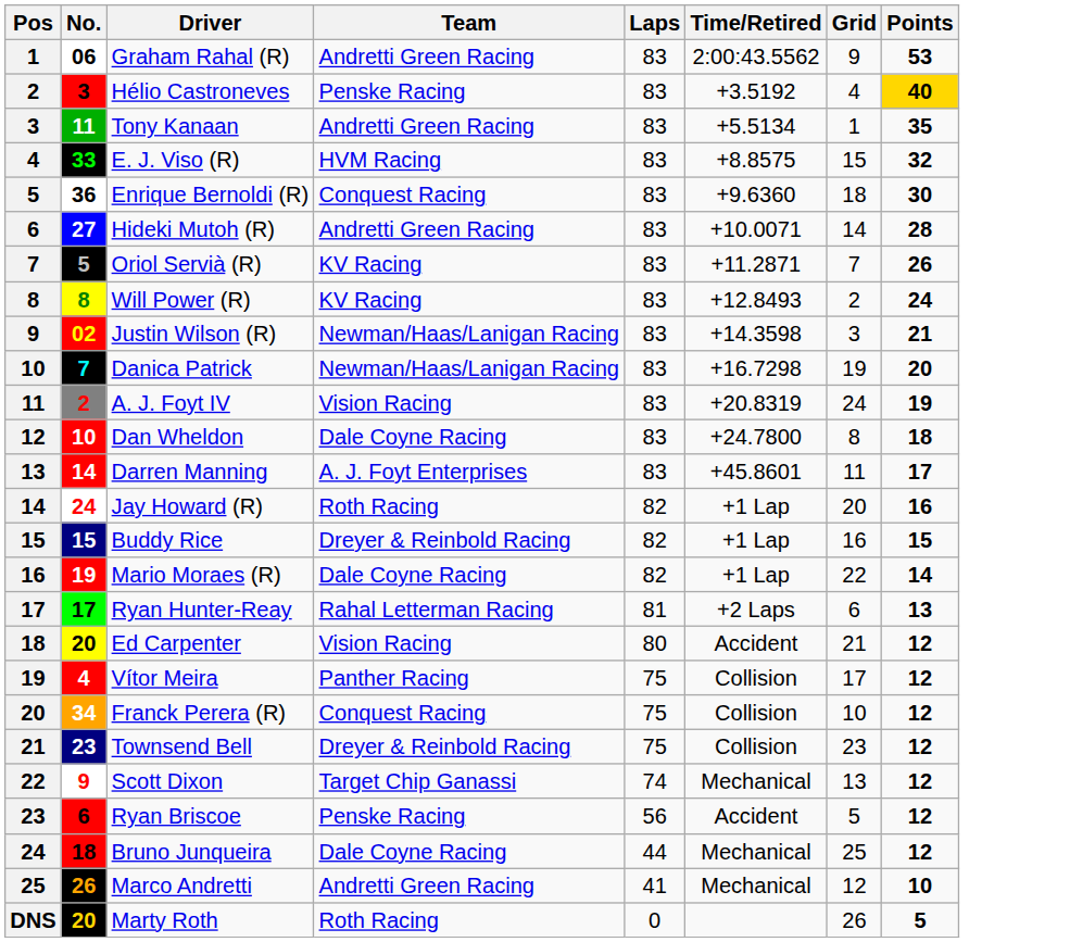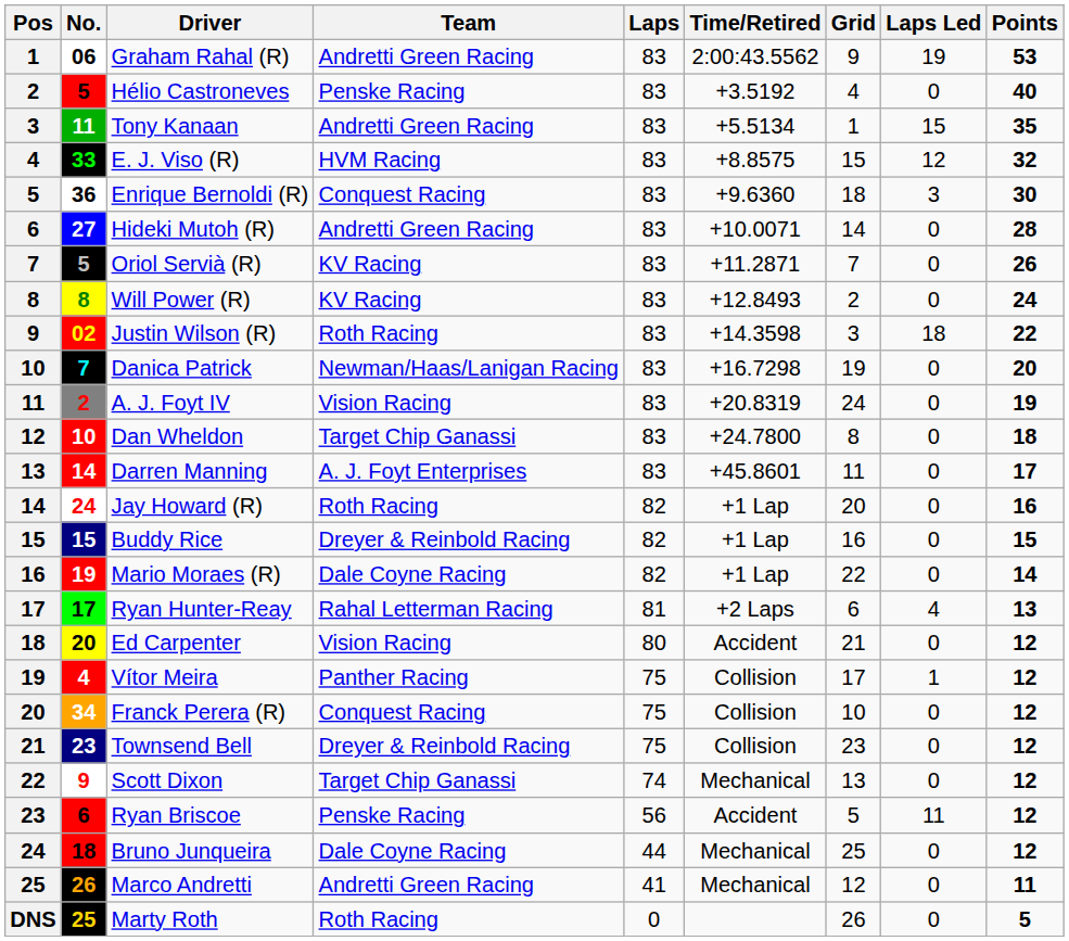 <table class="wikitable" style="font-size:95%;">
 <tr>
 <th>Pos</th>
 <th>No.</th>
 <th>Driver</th>
 <th>Team</th>
 <th>Laps</th>
 <th>Time/Retired</th>
 <th>Grid</th>
+<th>Laps Led</th>
 <th>Points</th>
 </tr>
 <tr>
 <th>1</th>
 <td style="color:black; background:white; text-align:center;"><strong>06</strong></td>
 <td> <a href='#'>Graham Rahal</a> (R)</td>
 <td><a href='#'>Andretti Green Racing</a></td>
 <td align=center>83</td>
 <td align=center>2:00:43.5562</td>
 <td align=center>9</td>
+<td align=center>19</td>
 <td align=center><strong>53</strong></td>
 </tr>
 <tr>
 <th>2</th>
-<td style="color:black; background:#f00; text-align:center;"><strong>3</strong></td>
+<td style="color:black; background:#f00; text-align:center;"><strong>5</strong></td>
 <td> <a href='#'>Hélio Castroneves</a></td>
 <td><a href='#'>Penske Racing</a></td>
 <td align=center>83</td>
 <td align=center>+3.5192</td>
 <td align=center>4</td>
-<td align=center style="background: gold;"><strong>40</strong></td>
+<td align=center>0</td>
+<td align=center><strong>40</strong></td>
 </tr>
 <tr>
 <th>3</th>
 <td style="color:white; background:#00af00; text-align:center;"><strong>11</strong></td>
 <td> <a href='#'>Tony Kanaan</a></td>
 <td><a href='#'>Andretti Green Racing</a></td>
 <td align=center>83</td>
 <td align=center>+5.5134</td>
 <td align=center>1</td>
+<td align=center>15</td>
 <td align=center><strong>35</strong></td>
 </tr>
 <tr>
 <th>4</th>
 <td style="color:lime; background:black; text-align:center;"><strong>33</strong></td>
 <td> <a href='#'>E. J. Viso</a> (R)</td>
 <td><a href='#'>HVM Racing</a></td>
 <td align=center>83</td>
 <td align=center>+8.8575</td>
 <td align=center>15</td>
+<td align=center>12</td>
 <td align=center><strong>32</strong></td>
 </tr>
 <tr>
 <th>5</th>
 <td style="color:black; background:white; text-align:center;"><strong>36</strong></td>
 <td> <a href='#'>Enrique Bernoldi</a> (R)</td>
 <td><a href='#'>Conquest Racing</a></td>
 <td align=center>83</td>
 <td align=center>+9.6360</td>
 <td align=center>18</td>
+<td align=center>3</td>
 <td align=center><strong>30</strong></td>
 </tr>
 <tr>
 <th>6</th>
 <td style="color:white; background:blue; text-align:center;"><strong>27</strong></td>
 <td> <a href='#'>Hideki Mutoh</a> (R)</td>
 <td><a href='#'>Andretti Green Racing</a></td>
 <td align=center>83</td>
 <td align=center>+10.0071</td>
 <td align=center>14</td>
+<td align=center>0</td>
 <td align=center><strong>28</strong></td>
 </tr>
 <tr>
 <th>7</th>
 <td style="color:silver; background:black; text-align:center;"><strong>5</strong></td>
 <td> <a href='#'>Oriol Servià</a> (R)</td>
 <td><a href='#'>KV Racing</a></td>
 <td align=center>83</td>
 <td align=center>+11.2871</td>
 <td align=center>7</td>
+<td align=center>0</td>
 <td align=center><strong>26</strong></td>
 </tr>
 <tr>
 <th>8</th>
 <td style="color:green; background:yellow; text-align:center;"><strong>8</strong></td>
 <td> <a href='#'>Will Power</a> (R)</td>
 <td><a href='#'>KV Racing</a></td>
 <td align=center>83</td>
 <td align=center>+12.8493</td>
 <td align=center>2</td>
+<td align=center>0</td>
 <td align=center><strong>24</strong></td>
 </tr>
 <tr>
 <th>9</th>
 <td style="color:yellow; background:red; text-align:center;"><strong>02</strong></td>
 <td> <a href='#'>Justin Wilson</a> (R)</td>
-<td><a href='#'>Newman/Haas/Lanigan Racing</a></td>
+<td><a href='#'>Roth Racing</a></td>
 <td align=center>83</td>
 <td align=center>+14.3598</td>
 <td align=center>3</td>
-<td align=center><strong>21</strong></td>
+<td align=center>18</td>
+<td align=center><strong>22</strong></td>
 </tr>
 <tr>
 <th>10</th>
 <td style="color:aqua; background:black; text-align:center;"><strong>7</strong></td>
 <td> <a href='#'>Danica Patrick</a></td>
 <td><a href='#'>Newman/Haas/Lanigan Racing</a></td>
 <td align=center>83</td>
 <td align=center>+16.7298</td>
 <td align=center>19</td>
+<td align=center>0</td>
 <td align=center><strong>20</strong></td>
 </tr>
 <tr>
 <th>11</th>
 <td style="color:red; background:gray; text-align:center;"><strong>2</strong></td>
 <td> <a href='#'>A. J. Foyt IV</a></td>
 <td><a href='#'>Vision Racing</a></td>
 <td align=center>83</td>
 <td align=center>+20.8319</td>
 <td align=center>24</td>
+<td align=center>0</td>
 <td align=center><strong>19</strong></td>
 </tr>
 <tr>
 <th>12</th>
 <td style="color:white; background:red; text-align:center;"><strong>10</strong></td>
 <td> <a href='#'>Dan Wheldon</a></td>
-<td><a href='#'>Dale Coyne Racing</a></td>
+<td><a href='#'>Target Chip Ganassi</a></td>
 <td align=center>83</td>
 <td align=center>+24.7800</td>
 <td align=center>8</td>
+<td align=center>0</td>
 <td align=center><strong>18</strong></td>
 </tr>
 <tr>
 <th>13</th>
 <td style="color:white; background:#f00; text-align:center;"><strong>14</strong></td>
 <td> <a href='#'>Darren Manning</a></td>
 <td><a href='#'>A. J. Foyt Enterprises</a></td>
 <td align=center>83</td>
 <td align=center>+45.8601</td>
 <td align=center>11</td>
+<td align=center>0</td>
 <td align=center><strong>17</strong></td>
 </tr>
 <tr>
 <th>14</th>
 <td style="color:red; background:white; text-align:center;"><strong>24</strong></td>
 <td> <a href='#'>Jay Howard</a> (R)</td>
 <td><a href='#'>Roth Racing</a></td>
 <td align=center>82</td>
 <td align=center>+1 Lap</td>
 <td align=center>20</td>
+<td align=center>0</td>
 <td align=center><strong>16</strong></td>
 </tr>
 <tr>
 <th>15</th>
 <td style="color:white; background:navy; text-align:center;"><strong>15</strong></td>
 <td> <a href='#'>Buddy Rice</a></td>
 <td><a href='#'>Dreyer & Reinbold Racing</a></td>
 <td align=center>82</td>
 <td align=center>+1 Lap</td>
 <td align=center>16</td>
+<td align=center>0</td>
 <td align=center><strong>15</strong></td>
 </tr>
 <tr>
 <th>16</th>
 <td style="color:white; background:red; text-align:center;"><strong>19</strong></td>
 <td> <a href='#'>Mario Moraes</a> (R)</td>
 <td><a href='#'>Dale Coyne Racing</a></td>
 <td align=center>82</td>
 <td align=center>+1 Lap</td>
 <td align=center>22</td>
+<td align=center>0</td>
 <td align=center><strong>14</strong></td>
 </tr>
 <tr>
 <th>17</th>
 <td style="color:Black; background:#0f0; text-align:center;"><strong>17</strong></td>
 <td> <a href='#'>Ryan Hunter-Reay</a></td>
 <td><a href='#'>Rahal Letterman Racing</a></td>
 <td align=center>81</td>
 <td align=center>+2 Laps</td>
 <td align=center>6</td>
+<td align=center>4</td>
 <td align=center><strong>13</strong></td>
 </tr>
 <tr>
 <th>18</th>
 <td style="color:black; background:yellow; text-align:center;"><strong>20</strong></td>
 <td> <a href='#'>Ed Carpenter</a></td>
 <td><a href='#'>Vision Racing</a></td>
 <td align=center>80</td>
 <td align=center>Accident</td>
 <td align=center>21</td>
+<td align=center>0</td>
 <td align=center><strong>12</strong></td>
 </tr>
 <tr>
 <th>19</th>
 <td style="color:white; background:red; text-align:center;"><strong>4</strong></td>
 <td> <a href='#'>Vítor Meira</a></td>
 <td><a href='#'>Panther Racing</a></td>
 <td align=center>75</td>
 <td align=center>Collision</td>
 <td align=center>17</td>
+<td align=center>1</td>
 <td align=center><strong>12</strong></td>
 </tr>
 <tr>
 <th>20</th>
 <td style="color:white; background:orange; text-align:center;"><strong>34</strong></td>
 <td> <a href='#'>Franck Perera</a> (R)</td>
 <td><a href='#'>Conquest Racing</a></td>
 <td align=center>75</td>
 <td align=center>Collision</td>
 <td align=center>10</td>
+<td align=center>0</td>
 <td align=center><strong>12</strong></td>
 </tr>
 <tr>
 <th>21</th>
 <td style="color:white; background:navy; text-align:center;"><strong>23</strong></td>
 <td> <a href='#'>Townsend Bell</a></td>
 <td><a href='#'>Dreyer & Reinbold Racing</a></td>
 <td align=center>75</td>
 <td align=center>Collision</td>
 <td align=center>23</td>
+<td align=center>0</td>
 <td align=center><strong>12</strong></td>
 </tr>
 <tr>
 <th>22</th>
 <td style="color:red; background:white; text-align:center;"><strong>9</strong></td>
 <td> <a href='#'>Scott Dixon</a></td>
 <td><a href='#'>Target Chip Ganassi</a></td>
 <td align=center>74</td>
 <td align=center>Mechanical</td>
 <td align=center>13</td>
+<td align=center>0</td>
 <td align=center><strong>12</strong></td>
 </tr>
 <tr>
 <th>23</th>
 <td style="color:black; background:#f00; text-align:center;"><strong>6</strong></td>
 <td> <a href='#'>Ryan Briscoe</a></td>
 <td><a href='#'>Penske Racing</a></td>
 <td align=center>56</td>
 <td align=center>Accident</td>
 <td align=center>5</td>
+<td align=center>11</td>
 <td align=center><strong>12</strong></td>
 </tr>
 <tr>
 <th>24</th>
 <td style="color:black; background:#f00; text-align:center;"><strong>18</strong></td>
 <td> <a href='#'>Bruno Junqueira</a></td>
 <td><a href='#'>Dale Coyne Racing</a></td>
 <td align=center>44</td>
 <td align=center>Mechanical</td>
 <td align=center>25</td>
+<td align=center>0</td>
 <td align=center><strong>12</strong></td>
 </tr>
 <tr>
 <th>25</th>
 <td style="color:orange; background:black; text-align:center;"><strong>26</strong></td>
 <td> <a href='#'>Marco Andretti</a></td>
 <td><a href='#'>Andretti Green Racing</a></td>
 <td align=center>41</td>
 <td align=center>Mechanical</td>
 <td align=center>12</td>
-<td align=center><strong>10</strong></td>
+<td align=center>0</td>
+<td align=center><strong>11</strong></td>
 </tr>
 <tr>
 <th>DNS</th>
-<td style="color:gold; background:black; text-align:center;"><strong>20</strong></td>
+<td style="color:gold; background:black; text-align:center;"><strong>25</strong></td>
 <td> <a href='#'>Marty Roth</a></td>
 <td><a href='#'>Roth Racing</a></td>
 <td align=center>0</td>
 <td align=center></td>
 <td align=center>26</td>
+<td align=center>0</td>
 <td align=center><strong>5</strong></td>
 </tr>
 </table>
